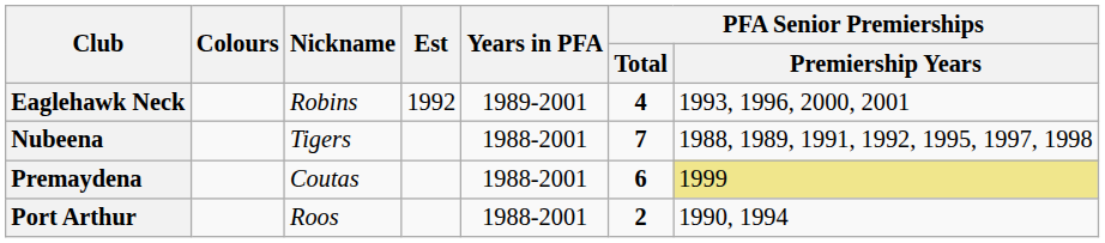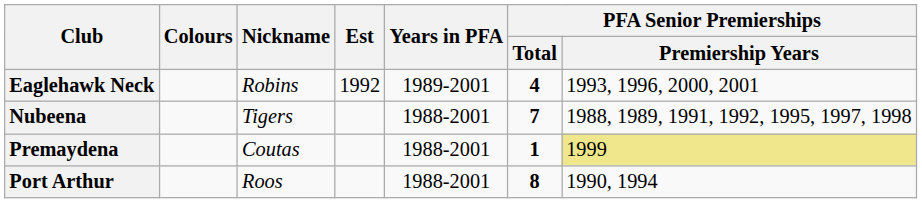 <table class="wikitable sortable">
 <tr>
 <th rowspan="2">Club</th>
 <th rowspan="2">Colours</th>
 <th rowspan="2">Nickname</th>
 <th rowspan="2">Est</th>
 <th rowspan="2">Years in PFA</th>
 <th colspan="2">PFA Senior Premierships</th>
 </tr>
 <tr>
 <th>Total</th>
 <th>Premiership Years</th>
 </tr>
 <tr>
 <th style="text-align:left">Eaglehawk Neck</th>
 <td></td>
 <td><em>Robins</em></td>
 <td align="center">1992</td>
 <td align="center">1989-2001</td>
 <td align="center"><strong>4</strong></td>
 <td>1993, 1996, 2000, 2001</td>
 </tr>
 <tr>
 <th style="text-align:left">Nubeena</th>
 <td></td>
 <td><em>Tigers</em></td>
 <td align="center"></td>
 <td align="center">1988-2001</td>
 <td align="center"><strong>7</strong></td>
 <td>1988, 1989, 1991, 1992, 1995, 1997, 1998</td>
 </tr>
 <tr>
 <th style="text-align:left">Premaydena</th>
 <td></td>
 <td><em>Coutas</em></td>
 <td align="center"></td>
 <td align="center">1988-2001</td>
-<td align="center"><strong>6</strong></td>
+<td align="center"><strong>1</strong></td>
 <td style="background: khaki;">1999</td>
 </tr>
 <tr>
 <th style="text-align:left">Port Arthur</th>
 <td></td>
 <td><em>Roos</em></td>
 <td align="center"></td>
 <td align="center">1988-2001</td>
-<td align="center"><strong>2</strong></td>
+<td align="center"><strong>8</strong></td>
 <td>1990, 1994</td>
 </tr>
 </table>
